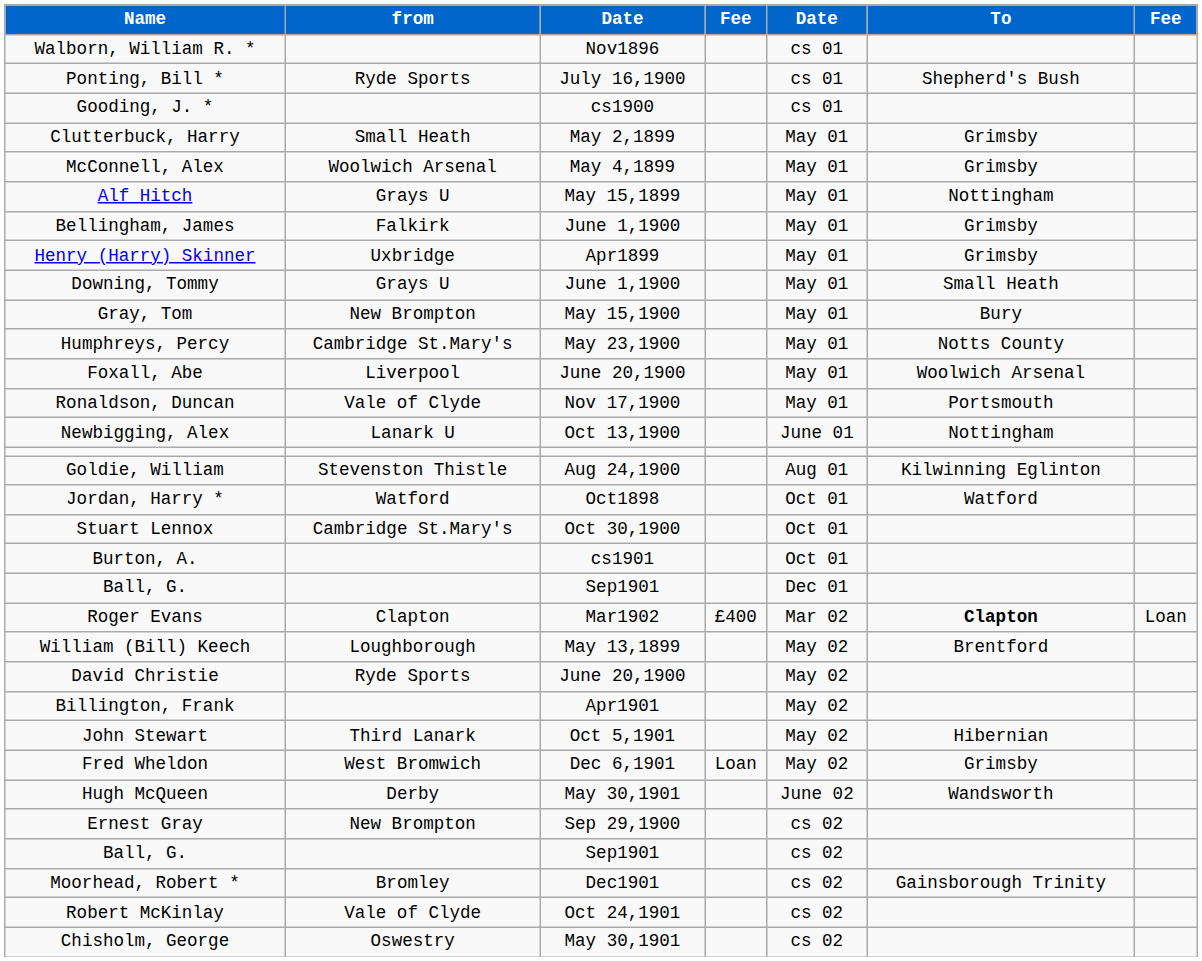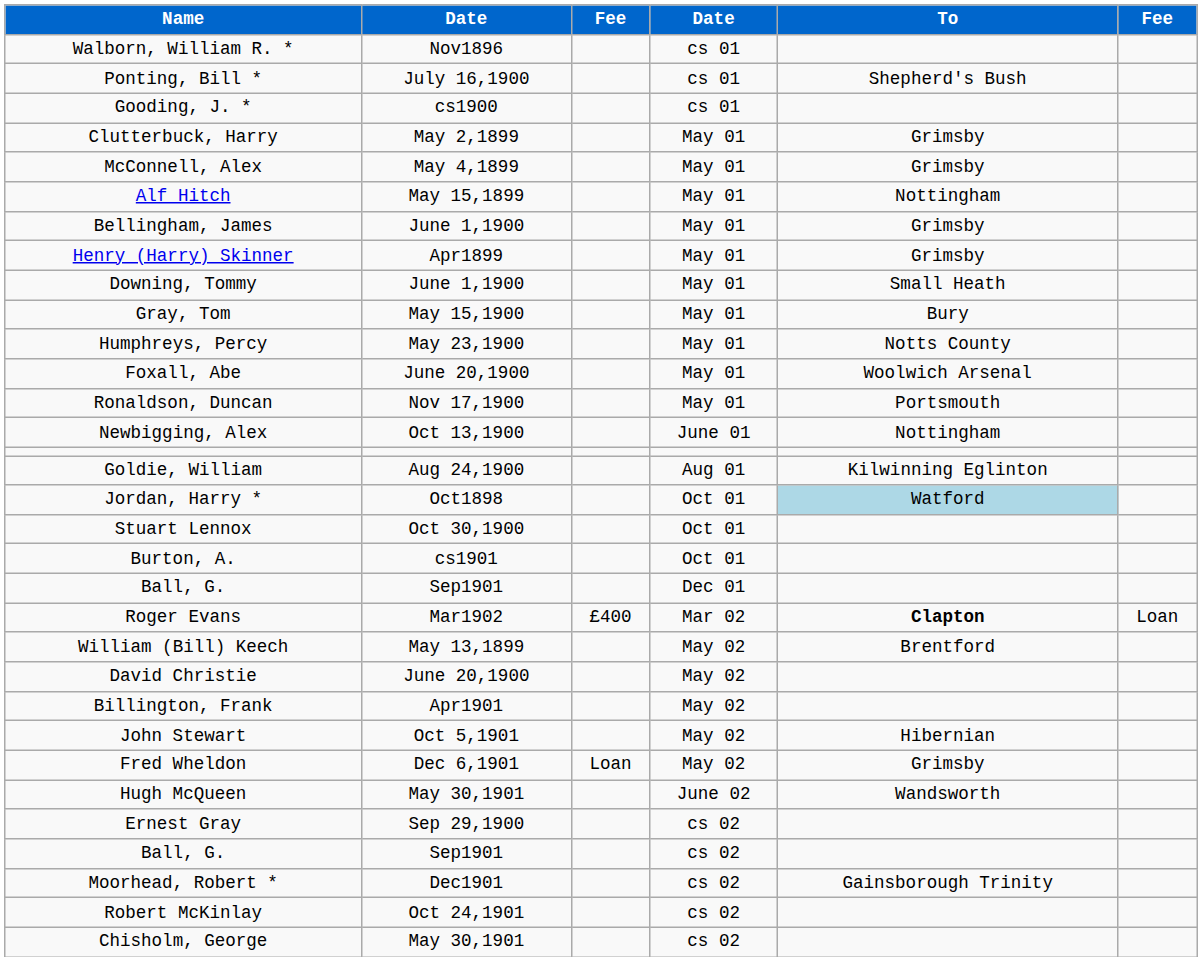 <table class="wikitable" style="text-align:center; font-size:90%; width:90%;">
 <tr>
 <th style="background:#0066CC; color:#FFFFFF; text-align:center;"><strong>Name</strong></th>
-<th style="background:#0066CC; color:#FFFFFF; text-align:center;">from</th>
 <th style="background:#0066CC; color:#FFFFFF; text-align:center;"><strong>Date</strong></th>
 <th style="background:#0066CC; color:#FFFFFF; text-align:center;"><strong>Fee</strong></th>
 <th style="background:#0066CC; color:#FFFFFF; text-align:center;"><strong>Date</strong></th>
 <th style="background:#0066CC; color:#FFFFFF; text-align:center;"><strong>To</strong></th>
 <th style="background:#0066CC; color:#FFFFFF; text-align:center;"><strong>Fee</strong></th>
 </tr>
 <tr>
 <td>Walborn, William R. *</td>
-<td></td>
 <td>Nov1896</td>
 <td></td>
 <td>cs 01</td>
 <td></td>
 <td></td>
 </tr>
 <tr>
 <td>Ponting, Bill *</td>
-<td>Ryde Sports</td>
 <td>July 16,1900</td>
 <td></td>
 <td>cs 01</td>
 <td>Shepherd's Bush</td>
 <td></td>
 </tr>
 <tr>
 <td>Gooding, J. *</td>
-<td></td>
 <td>cs1900</td>
 <td></td>
 <td>cs 01</td>
 <td></td>
 <td></td>
 </tr>
 <tr>
 <td>Clutterbuck, Harry</td>
-<td>Small Heath</td>
 <td>May 2,1899</td>
 <td></td>
 <td>May 01</td>
 <td>Grimsby</td>
 <td></td>
 </tr>
 <tr>
 <td>McConnell, Alex</td>
-<td>Woolwich Arsenal</td>
 <td>May 4,1899</td>
 <td></td>
 <td>May 01</td>
 <td>Grimsby</td>
 <td></td>
 </tr>
 <tr>
 <td><a href='#'>Alf Hitch</a></td>
-<td>Grays U</td>
 <td>May 15,1899</td>
 <td></td>
 <td>May 01</td>
 <td>Nottingham</td>
 <td></td>
 </tr>
 <tr>
 <td>Bellingham, James</td>
-<td>Falkirk</td>
 <td>June 1,1900</td>
 <td></td>
 <td>May 01</td>
 <td>Grimsby</td>
 <td></td>
 </tr>
 <tr>
 <td><a href='#'>Henry (Harry) Skinner</a></td>
-<td>Uxbridge</td>
 <td>Apr1899</td>
 <td></td>
 <td>May 01</td>
 <td>Grimsby</td>
 <td></td>
 </tr>
 <tr>
 <td>Downing, Tommy</td>
-<td>Grays U</td>
 <td>June 1,1900</td>
 <td></td>
 <td>May 01</td>
 <td>Small Heath</td>
 <td></td>
 </tr>
 <tr>
 <td>Gray, Tom</td>
-<td>New Brompton</td>
 <td>May 15,1900</td>
 <td></td>
 <td>May 01</td>
 <td>Bury</td>
 <td></td>
 </tr>
 <tr>
 <td>Humphreys, Percy</td>
-<td>Cambridge St.Mary's</td>
 <td>May 23,1900</td>
 <td></td>
 <td>May 01</td>
 <td>Notts County</td>
 <td></td>
 </tr>
 <tr>
 <td>Foxall, Abe</td>
-<td>Liverpool</td>
 <td>June 20,1900</td>
 <td></td>
 <td>May 01</td>
 <td>Woolwich Arsenal</td>
 <td></td>
 </tr>
 <tr>
 <td>Ronaldson, Duncan</td>
-<td>Vale of Clyde</td>
 <td>Nov 17,1900</td>
 <td></td>
 <td>May 01</td>
 <td>Portsmouth</td>
 <td></td>
 </tr>
 <tr>
 <td>Newbigging, Alex</td>
-<td>Lanark U</td>
 <td>Oct 13,1900</td>
 <td></td>
 <td>June 01</td>
 <td>Nottingham</td>
 <td></td>
 </tr>
 <tr>
 <td></td>
 <td></td>
 <td></td>
 <td></td>
 <td></td>
 <td></td>
-<td></td>
 </tr>
 <tr>
 <td>Goldie, William</td>
-<td>Stevenston Thistle</td>
 <td>Aug 24,1900</td>
 <td></td>
 <td>Aug 01</td>
 <td>Kilwinning Eglinton</td>
 <td></td>
 </tr>
 <tr>
 <td>Jordan, Harry *</td>
-<td>Watford</td>
 <td>Oct1898</td>
 <td></td>
 <td>Oct 01</td>
-<td>Watford</td>
+<td style="background: lightblue;">Watford</td>
 <td></td>
 </tr>
 <tr>
 <td>Stuart Lennox</td>
-<td>Cambridge St.Mary's</td>
 <td>Oct 30,1900</td>
 <td></td>
 <td>Oct 01</td>
 <td></td>
 <td></td>
 </tr>
 <tr>
 <td>Burton, A.</td>
-<td></td>
 <td>cs1901</td>
 <td></td>
 <td>Oct 01</td>
 <td></td>
 <td></td>
 </tr>
 <tr>
 <td>Ball, G.</td>
-<td></td>
 <td>Sep1901</td>
 <td></td>
 <td>Dec 01</td>
 <td></td>
 <td></td>
 </tr>
 <tr>
 <td>Roger Evans</td>
-<td>Clapton</td>
 <td>Mar1902</td>
 <td>£400</td>
 <td>Mar 02</td>
 <td><strong>Clapton</strong></td>
 <td>Loan</td>
 </tr>
 <tr>
 <td>William (Bill) Keech</td>
-<td>Loughborough</td>
 <td>May 13,1899</td>
 <td></td>
 <td>May 02</td>
 <td>Brentford</td>
 <td></td>
 </tr>
 <tr>
 <td>David Christie</td>
-<td>Ryde Sports</td>
 <td>June 20,1900</td>
 <td></td>
 <td>May 02</td>
 <td></td>
 <td></td>
 </tr>
 <tr>
 <td>Billington, Frank</td>
-<td></td>
 <td>Apr1901</td>
 <td></td>
 <td>May 02</td>
 <td></td>
 <td></td>
 </tr>
 <tr>
 <td>John Stewart</td>
-<td>Third Lanark</td>
 <td>Oct 5,1901</td>
 <td></td>
 <td>May 02</td>
 <td>Hibernian</td>
 <td></td>
 </tr>
 <tr>
 <td>Fred Wheldon</td>
-<td>West Bromwich</td>
 <td>Dec 6,1901</td>
 <td>Loan</td>
 <td>May 02</td>
 <td>Grimsby</td>
 <td></td>
 </tr>
 <tr>
 <td>Hugh McQueen</td>
-<td>Derby</td>
 <td>May 30,1901</td>
 <td></td>
 <td>June 02</td>
 <td>Wandsworth</td>
 <td></td>
 </tr>
 <tr>
 <td>Ernest Gray</td>
-<td>New Brompton</td>
 <td>Sep 29,1900</td>
 <td></td>
 <td>cs 02</td>
 <td></td>
 <td></td>
 </tr>
 <tr>
 <td>Ball, G.</td>
-<td></td>
 <td>Sep1901</td>
 <td></td>
 <td>cs 02</td>
 <td></td>
 <td></td>
 </tr>
 <tr>
 <td>Moorhead, Robert *</td>
-<td>Bromley</td>
 <td>Dec1901</td>
 <td></td>
 <td>cs 02</td>
 <td>Gainsborough Trinity</td>
 <td></td>
 </tr>
 <tr>
 <td>Robert McKinlay</td>
-<td>Vale of Clyde</td>
 <td>Oct 24,1901</td>
 <td></td>
 <td>cs 02</td>
 <td></td>
 <td></td>
 </tr>
 <tr>
 <td>Chisholm, George</td>
-<td>Oswestry</td>
 <td>May 30,1901</td>
 <td></td>
 <td>cs 02</td>
 <td></td>
 <td></td>
 </tr>
 </table>
